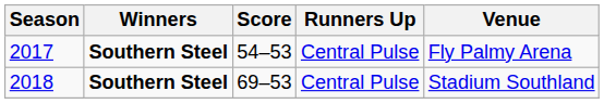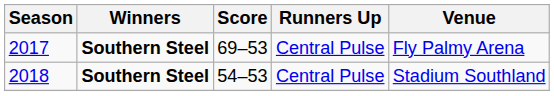 <table class="wikitable collapsible">
 <tr>
 <th>Season</th>
 <th>Winners</th>
 <th>Score</th>
 <th>Runners Up</th>
 <th>Venue</th>
 </tr>
 <tr>
 <td><a href='#'>2017</a></td>
 <td><strong>Southern Steel</strong></td>
-<td>54–53</td>
+<td>69–53</td>
 <td><a href='#'>Central Pulse</a></td>
 <td><a href='#'>Fly Palmy Arena</a></td>
 </tr>
 <tr>
 <td><a href='#'>2018</a></td>
 <td><strong>Southern Steel</strong></td>
-<td>69–53</td>
+<td>54–53</td>
 <td><a href='#'>Central Pulse</a></td>
 <td><a href='#'>Stadium Southland</a></td>
 </tr>
 <tr>
 </tr>
 </table>
